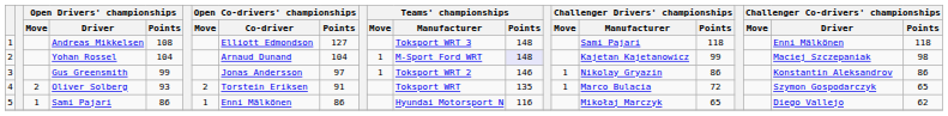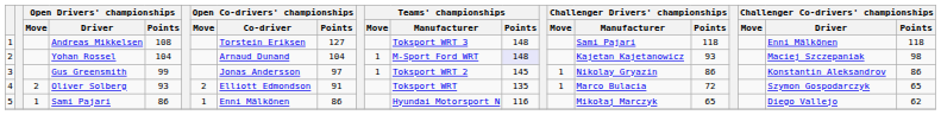 <table class="wikitable" style="font-size:85%;">
 <tr>
 <th rowspan="2"></th>
 <th rowspan="7" style="width:5px;"></th>
 <th colspan="3" nowrap>Open Drivers' championships</th>
 <th rowspan="7" style="width:5px;"></th>
 <th colspan="3" nowrap>Open Co-drivers' championships</th>
 <th rowspan="7" style="width:5px;"></th>
 <th colspan="3" nowrap>Teams' championships</th>
 <th rowspan="7" style="width:5px;"></th>
 <th colspan="3" nowrap>Challenger Drivers' championships</th>
 <th rowspan="7" style="width:5px;"></th>
 <th colspan="3" nowrap>Challenger Co-drivers' championships</th>
 </tr>
 <tr>
 <th>Move</th>
 <th>Driver</th>
 <th>Points</th>
 <th>Move</th>
 <th>Co-driver</th>
 <th>Points</th>
 <th>Move</th>
 <th>Manufacturer</th>
 <th>Points</th>
 <th>Move</th>
 <th>Manufacturer</th>
 <th>Points</th>
 <th>Move</th>
 <th>Driver</th>
 <th>Points</th>
 </tr>
 <tr>
 <td align="center">1</td>
 <td align="center"></td>
 <td><a href='#'>Andreas Mikkelsen</a></td>
 <td align="center">108</td>
 <td align="center"></td>
-<td><a href='#'>Elliott Edmondson</a></td>
+<td><a href='#'>Torstein Eriksen</a></td>
 <td align="center">127</td>
 <td align="center"></td>
 <td><a href='#'>Toksport WRT 3</a></td>
 <td align="center">148</td>
 <td align="center"></td>
 <td><a href='#'>Sami Pajari</a></td>
 <td align="center">118</td>
 <td align="center"></td>
 <td><a href='#'>Enni Mälkönen</a></td>
 <td align="center">118</td>
 </tr>
 <tr>
 <td align="center">2</td>
 <td align="center"></td>
 <td><a href='#'>Yohan Rossel</a></td>
 <td align="center">104</td>
 <td align="center"></td>
 <td><a href='#'>Arnaud Dunand</a></td>
 <td align="center">104</td>
 <td align="center"> 1</td>
 <td><a href='#'>M-Sport Ford WRT</a></td>
 <td align="center" style="background: lavender;">148</td>
 <td align="center"></td>
 <td><a href='#'>Kajetan Kajetanowicz</a></td>
-<td align="center">99</td>
+<td align="center">93</td>
 <td align="center"></td>
 <td><a href='#'>Maciej Szczepaniak</a></td>
 <td align="center">98</td>
 </tr>
 <tr>
 <td align="center">3</td>
 <td align="center"></td>
 <td><a href='#'>Gus Greensmith</a></td>
 <td align="center">99</td>
 <td align="center"></td>
 <td><a href='#'>Jonas Andersson</a></td>
 <td align="center">97</td>
 <td align="center"> 1</td>
 <td><a href='#'>Toksport WRT 2</a></td>
-<td align="center">146</td>
+<td align="center">145</td>
 <td align="center"> 1</td>
 <td><a href='#'>Nikolay Gryazin</a></td>
 <td align="center">86</td>
 <td align="center"></td>
 <td><a href='#'>Konstantin Aleksandrov</a></td>
 <td align="center">86</td>
 </tr>
 <tr>
 <td align="center">4</td>
 <td align="center"> 2</td>
 <td><a href='#'>Oliver Solberg</a></td>
 <td align="center">93</td>
 <td align="center"> 2</td>
-<td><a href='#'>Torstein Eriksen</a></td>
+<td><a href='#'>Elliott Edmondson</a></td>
 <td align="center">91</td>
 <td align="center"></td>
 <td><a href='#'>Toksport WRT</a></td>
 <td align="center">135</td>
 <td align="center"> 1</td>
 <td><a href='#'>Marco Bulacia</a></td>
 <td align="center">72</td>
 <td align="center"></td>
 <td><a href='#'>Szymon Gospodarczyk</a></td>
 <td align="center">65</td>
 </tr>
 <tr>
 <td align="center">5</td>
 <td align="center"> 1</td>
 <td><a href='#'>Sami Pajari</a></td>
 <td align="center">86</td>
 <td align="center"> 1</td>
 <td><a href='#'>Enni Mälkönen</a></td>
 <td align="center">86</td>
 <td align="center"></td>
 <td><a href='#'>Hyundai Motorsport N</a></td>
 <td align="center">116</td>
 <td align="center"></td>
 <td><a href='#'>Mikołaj Marczyk</a></td>
 <td align="center">65</td>
 <td align="center"></td>
 <td><a href='#'>Diego Vallejo</a></td>
 <td align="center">62</td>
 </tr>
 <tr>
 </tr>
 </table>
